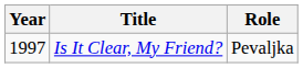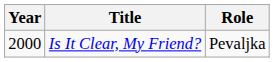 <table class="wikitable sortable">
 <tr>
 <th>Year</th>
 <th>Title</th>
 <th>Role</th>
 </tr>
 <tr>
-<td>1997</td>
+<td>2000</td>
 <td><em><a href='#'>Is It Clear, My Friend?</a></em></td>
 <td>Pevaljka</td>
 </tr>
 </table>
